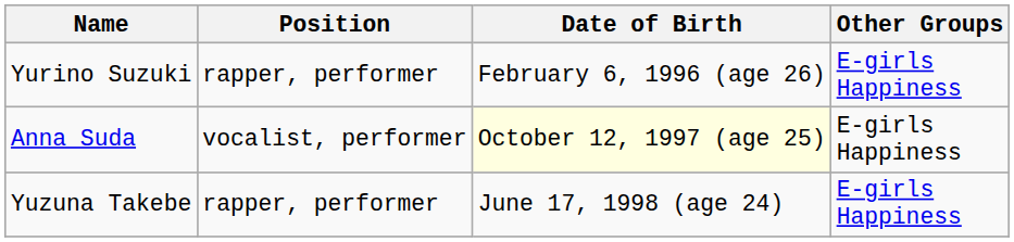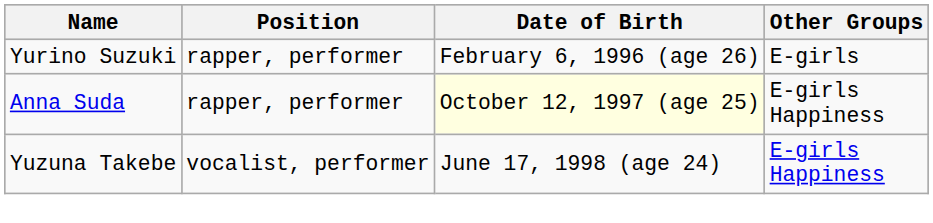 <table class="wikitable">
 <tr>
 <th>Name</th>
 <th>Position</th>
 <th>Date of Birth</th>
 <th>Other Groups</th>
 </tr>
 <tr>
 <td>Yurino Suzuki</td>
 <td>rapper, performer</td>
 <td>February 6, 1996 (age 26)</td>
-<td><a href='#'>E-girls</a><br><a href='#'>Happiness</a></td>
+<td>E-girls</td>
 </tr>
 <tr>
 <td><a href='#'>Anna Suda</a></td>
-<td>vocalist, performer</td>
+<td>rapper, performer</td>
 <td style="background: lightyellow;">October 12, 1997 (age 25)</td>
 <td>E-girls<br>Happiness</td>
 </tr>
 <tr>
 <td>Yuzuna Takebe</td>
-<td>rapper, performer</td>
+<td>vocalist, performer</td>
 <td>June 17, 1998 (age 24)</td>
 <td><a href='#'>E-girls</a><br><a href='#'>Happiness</a></td>
 </tr>
 </table>
